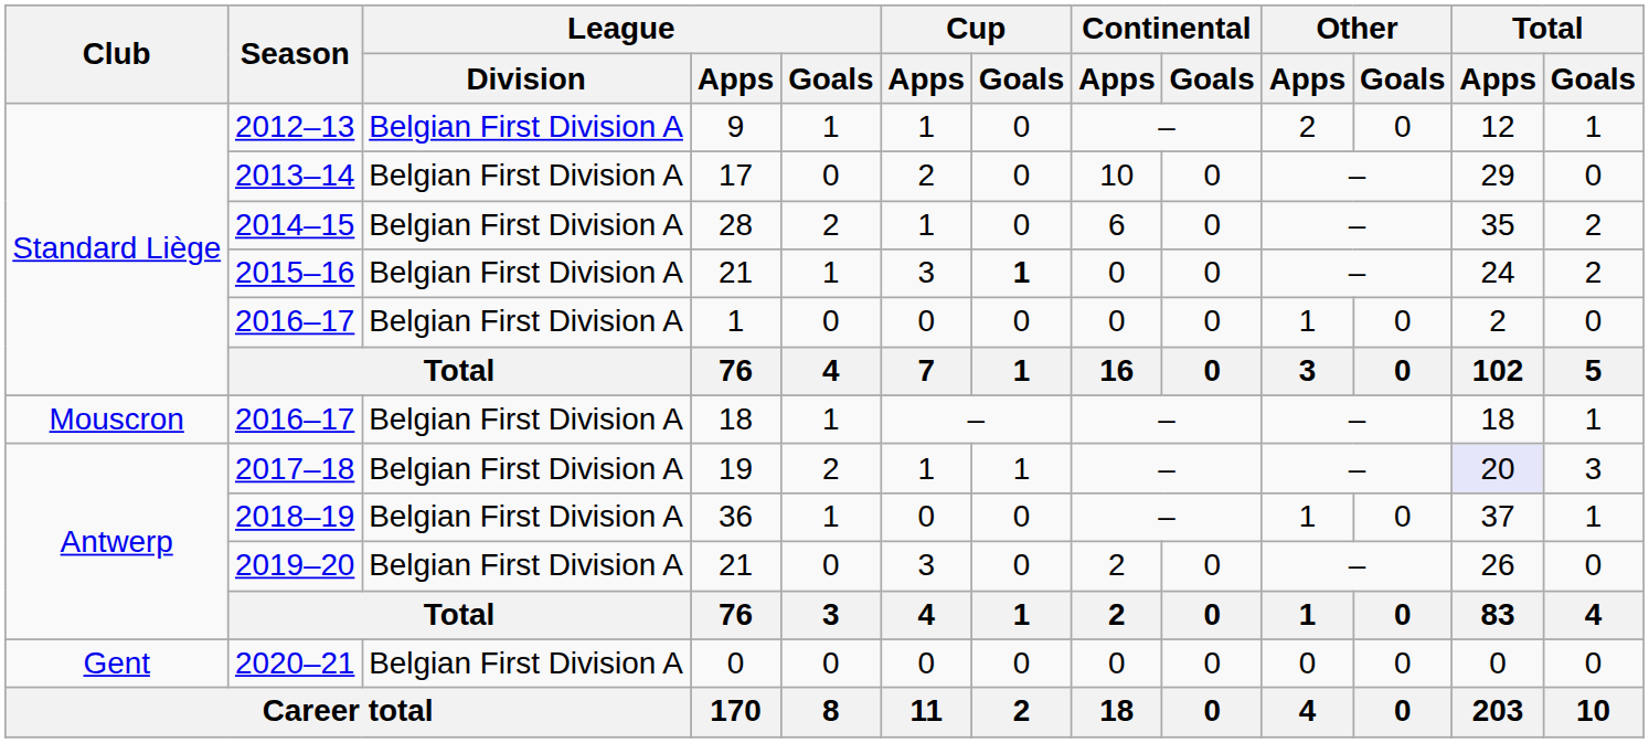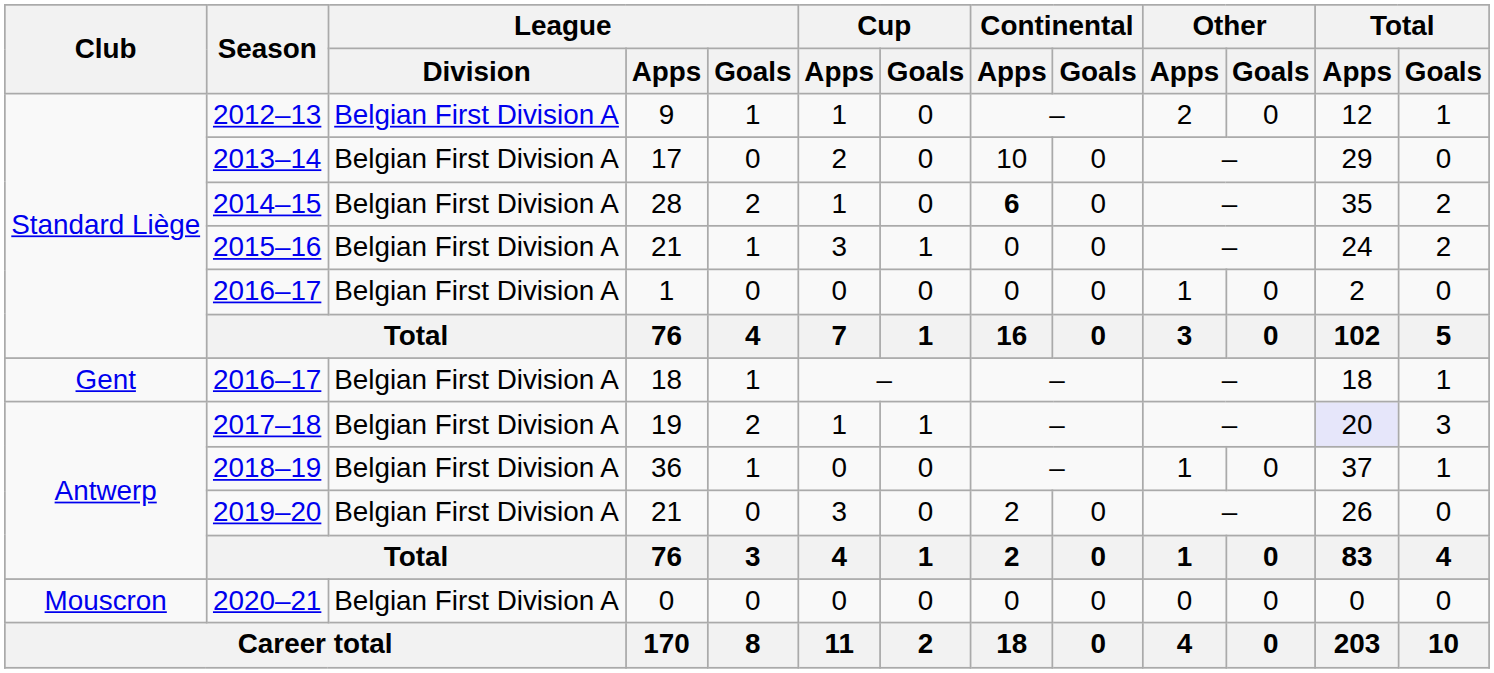 <table class=wikitable style="text-align: center">
 <tr>
 <th rowspan=2>Club</th>
 <th rowspan=2>Season</th>
 <th colspan=3>League</th>
 <th colspan=2>Cup</th>
 <th colspan=2>Continental</th>
 <th colspan=2>Other</th>
 <th colspan=2>Total</th>
 </tr>
 <tr>
 <th>Division</th>
 <th>Apps</th>
 <th>Goals</th>
 <th>Apps</th>
 <th>Goals</th>
 <th>Apps</th>
 <th>Goals</th>
 <th>Apps</th>
 <th>Goals</th>
 <th>Apps</th>
 <th>Goals</th>
 </tr>
 <tr>
 <td rowspan=6><a href='#'>Standard Liège</a></td>
 <td><a href='#'>2012–13</a></td>
 <td><a href='#'>Belgian First Division A</a></td>
 <td>9</td>
 <td>1</td>
 <td>1</td>
 <td>0</td>
 <td colspan=2>–</td>
 <td>2</td>
 <td>0</td>
 <td>12</td>
 <td>1</td>
 </tr>
 <tr>
 <td><a href='#'>2013–14</a></td>
 <td>Belgian First Division A</td>
 <td>17</td>
 <td>0</td>
 <td>2</td>
 <td>0</td>
 <td>10</td>
 <td>0</td>
 <td colspan=2>–</td>
 <td>29</td>
 <td>0</td>
 </tr>
 <tr>
 <td><a href='#'>2014–15</a></td>
 <td>Belgian First Division A</td>
 <td>28</td>
 <td>2</td>
 <td>1</td>
 <td>0</td>
-<td>6</td>
+<td><strong>6</strong></td>
 <td>0</td>
 <td colspan=2>–</td>
 <td>35</td>
 <td>2</td>
 </tr>
 <tr>
 <td><a href='#'>2015–16</a></td>
 <td>Belgian First Division A</td>
 <td>21</td>
 <td>1</td>
 <td>3</td>
-<td><strong>1</strong></td>
+<td>1</td>
 <td>0</td>
 <td>0</td>
 <td colspan=2>–</td>
 <td>24</td>
 <td>2</td>
 </tr>
 <tr>
 <td><a href='#'>2016–17</a></td>
 <td>Belgian First Division A</td>
 <td>1</td>
 <td>0</td>
 <td>0</td>
 <td>0</td>
 <td>0</td>
 <td>0</td>
 <td>1</td>
 <td>0</td>
 <td>2</td>
 <td>0</td>
 </tr>
 <tr>
 <th colspan=2>Total</th>
 <th>76</th>
 <th>4</th>
 <th>7</th>
 <th>1</th>
 <th>16</th>
 <th>0</th>
 <th>3</th>
 <th>0</th>
 <th>102</th>
 <th>5</th>
 </tr>
 <tr>
-<td><a href='#'>Mouscron</a></td>
+<td><a href='#'>Gent</a></td>
 <td><a href='#'>2016–17</a></td>
 <td>Belgian First Division A</td>
 <td>18</td>
 <td>1</td>
 <td colspan=2>–</td>
 <td colspan=2>–</td>
 <td colspan=2>–</td>
 <td>18</td>
 <td>1</td>
 </tr>
 <tr>
 <td rowspan=4><a href='#'>Antwerp</a></td>
 <td><a href='#'>2017–18</a></td>
 <td>Belgian First Division A</td>
 <td>19</td>
 <td>2</td>
 <td>1</td>
 <td>1</td>
 <td colspan=2>–</td>
 <td colspan=2>–</td>
 <td style="background: lavender;">20</td>
 <td>3</td>
 </tr>
 <tr>
 <td><a href='#'>2018–19</a></td>
 <td>Belgian First Division A</td>
 <td>36</td>
 <td>1</td>
 <td>0</td>
 <td>0</td>
 <td colspan=2>–</td>
 <td>1</td>
 <td>0</td>
 <td>37</td>
 <td>1</td>
 </tr>
 <tr>
 <td><a href='#'>2019–20</a></td>
 <td>Belgian First Division A</td>
 <td>21</td>
 <td>0</td>
 <td>3</td>
 <td>0</td>
 <td>2</td>
 <td>0</td>
 <td colspan=2>–</td>
 <td>26</td>
 <td>0</td>
 </tr>
 <tr>
 <th colspan=2>Total</th>
 <th>76</th>
 <th>3</th>
 <th>4</th>
 <th>1</th>
 <th>2</th>
 <th>0</th>
 <th>1</th>
 <th>0</th>
 <th>83</th>
 <th>4</th>
 </tr>
 <tr>
-<td><a href='#'>Gent</a></td>
+<td><a href='#'>Mouscron</a></td>
 <td><a href='#'>2020–21</a></td>
 <td>Belgian First Division A</td>
 <td>0</td>
 <td>0</td>
 <td>0</td>
 <td>0</td>
 <td>0</td>
 <td>0</td>
 <td>0</td>
 <td>0</td>
 <td>0</td>
 <td>0</td>
 </tr>
 <tr>
 <th colspan=3>Career total</th>
 <th>170</th>
 <th>8</th>
 <th>11</th>
 <th>2</th>
 <th>18</th>
 <th>0</th>
 <th>4</th>
 <th>0</th>
 <th>203</th>
 <th>10</th>
 </tr>
 </table>
